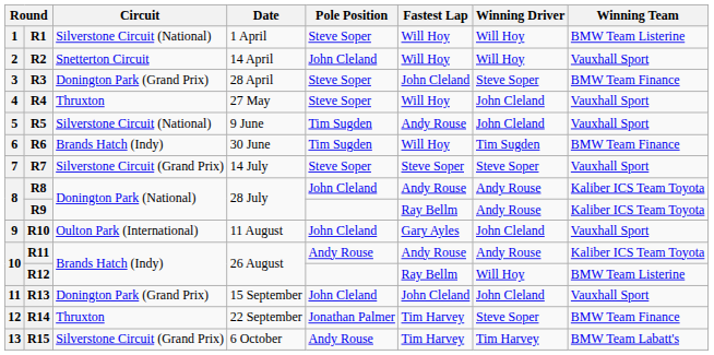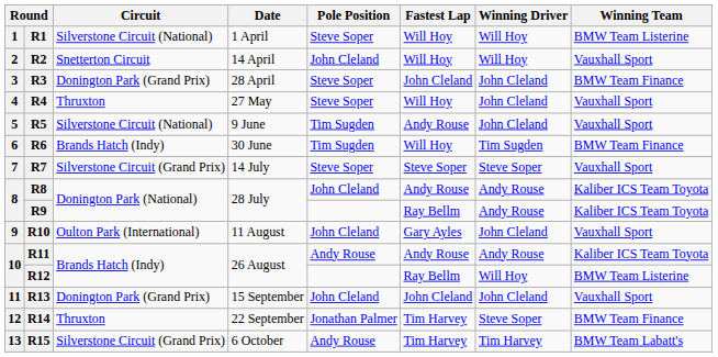 <table class="wikitable" style="font-size: 85%">
 <tr>
 <th colspan=2>Round</th>
 <th>Circuit</th>
 <th>Date</th>
 <th>Pole Position</th>
 <th>Fastest Lap</th>
 <th>Winning Driver</th>
 <th>Winning Team</th>
 </tr>
 <tr>
 <th>1</th>
 <th>R1</th>
 <td><a href='#'>Silverstone Circuit</a> (National)</td>
 <td>1 April</td>
 <td> <a href='#'>Steve Soper</a></td>
 <td> <a href='#'>Will Hoy</a></td>
 <td> <a href='#'>Will Hoy</a></td>
 <td><a href='#'>BMW Team Listerine</a></td>
 </tr>
 <tr>
 <th>2</th>
 <th>R2</th>
 <td><a href='#'>Snetterton Circuit</a></td>
 <td>14 April</td>
 <td> <a href='#'>John Cleland</a></td>
 <td> <a href='#'>Will Hoy</a></td>
 <td> <a href='#'>Will Hoy</a></td>
 <td><a href='#'>Vauxhall Sport</a></td>
 </tr>
 <tr>
 <th>3</th>
 <th>R3</th>
 <td><a href='#'>Donington Park</a> (Grand Prix)</td>
 <td>28 April</td>
 <td> <a href='#'>Steve Soper</a></td>
 <td> <a href='#'>John Cleland</a></td>
-<td> <a href='#'>Steve Soper</a></td>
+<td> <a href='#'>John Cleland</a></td>
 <td><a href='#'>BMW Team Finance</a></td>
 </tr>
 <tr>
 <th>4</th>
 <th>R4</th>
 <td><a href='#'>Thruxton</a></td>
 <td>27 May</td>
 <td> <a href='#'>Steve Soper</a></td>
 <td> <a href='#'>Will Hoy</a></td>
 <td> <a href='#'>John Cleland</a></td>
 <td><a href='#'>Vauxhall Sport</a></td>
 </tr>
 <tr>
 <th>5</th>
 <th>R5</th>
 <td><a href='#'>Silverstone Circuit</a> (National)</td>
 <td>9 June</td>
 <td> <a href='#'>Tim Sugden</a></td>
 <td> <a href='#'>Andy Rouse</a></td>
 <td> <a href='#'>John Cleland</a></td>
 <td><a href='#'>Vauxhall Sport</a></td>
 </tr>
 <tr>
 <th>6</th>
 <th>R6</th>
 <td><a href='#'>Brands Hatch</a> (Indy)</td>
 <td>30 June</td>
 <td> <a href='#'>Tim Sugden</a></td>
 <td> <a href='#'>Will Hoy</a></td>
 <td> <a href='#'>Tim Sugden</a></td>
 <td><a href='#'>BMW Team Finance</a></td>
 </tr>
 <tr>
 <th>7</th>
 <th>R7</th>
 <td><a href='#'>Silverstone Circuit</a> (Grand Prix)</td>
 <td>14 July</td>
 <td> <a href='#'>Steve Soper</a></td>
 <td> <a href='#'>Steve Soper</a></td>
 <td> <a href='#'>Steve Soper</a></td>
 <td><a href='#'>Vauxhall Sport</a></td>
 </tr>
 <tr>
 <th rowspan=2>8</th>
 <th>R8</th>
 <td rowspan=2><a href='#'>Donington Park</a> (National)</td>
 <td rowspan=2>28 July</td>
 <td> <a href='#'>John Cleland</a></td>
 <td> <a href='#'>Andy Rouse</a></td>
 <td> <a href='#'>Andy Rouse</a></td>
 <td><a href='#'>Kaliber ICS Team Toyota</a></td>
 </tr>
 <tr>
 <th>R9</th>
 <td></td>
 <td> <a href='#'>Ray Bellm</a></td>
 <td> <a href='#'>Andy Rouse</a></td>
 <td><a href='#'>Kaliber ICS Team Toyota</a></td>
 </tr>
 <tr>
 <th>9</th>
 <th>R10</th>
 <td><a href='#'>Oulton Park</a> (International)</td>
 <td>11 August</td>
 <td> <a href='#'>John Cleland</a></td>
 <td> <a href='#'>Gary Ayles</a></td>
 <td> <a href='#'>John Cleland</a></td>
 <td><a href='#'>Vauxhall Sport</a></td>
 </tr>
 <tr>
 <th rowspan=2>10</th>
 <th>R11</th>
 <td rowspan=2><a href='#'>Brands Hatch</a> (Indy)</td>
 <td rowspan=2>26 August</td>
 <td> <a href='#'>Andy Rouse</a></td>
 <td> <a href='#'>Andy Rouse</a></td>
 <td> <a href='#'>Andy Rouse</a></td>
 <td><a href='#'>Kaliber ICS Team Toyota</a></td>
 </tr>
 <tr>
 <th>R12</th>
 <td></td>
 <td> <a href='#'>Ray Bellm</a></td>
 <td> <a href='#'>Will Hoy</a></td>
 <td><a href='#'>BMW Team Listerine</a></td>
 </tr>
 <tr>
 <th>11</th>
 <th>R13</th>
 <td><a href='#'>Donington Park</a> (Grand Prix)</td>
 <td>15 September</td>
 <td> <a href='#'>John Cleland</a></td>
 <td> <a href='#'>John Cleland</a></td>
 <td> <a href='#'>John Cleland</a></td>
 <td><a href='#'>Vauxhall Sport</a></td>
 </tr>
 <tr>
 <th>12</th>
 <th>R14</th>
 <td><a href='#'>Thruxton</a></td>
 <td>22 September</td>
 <td> <a href='#'>Jonathan Palmer</a></td>
 <td> <a href='#'>Tim Harvey</a></td>
 <td> <a href='#'>Steve Soper</a></td>
 <td><a href='#'>BMW Team Finance</a></td>
 </tr>
 <tr>
 <th>13</th>
 <th>R15</th>
 <td><a href='#'>Silverstone Circuit</a> (Grand Prix)</td>
 <td>6 October</td>
 <td> <a href='#'>Andy Rouse</a></td>
 <td> <a href='#'>Tim Harvey</a></td>
 <td> <a href='#'>Tim Harvey</a></td>
 <td><a href='#'>BMW Team Labatt's</a></td>
 </tr>
 </table>
